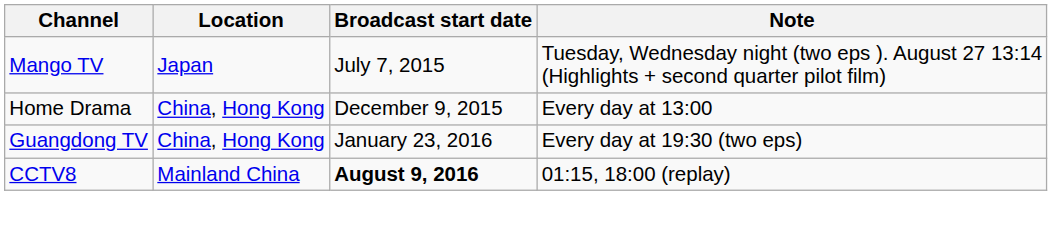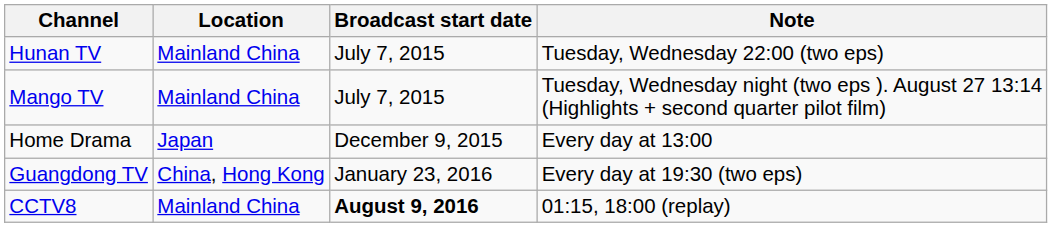 <table class=wikitable>
 <tr>
 <th>Channel</th>
 <th>Location</th>
 <th>Broadcast start date</th>
 <th>Note</th>
 </tr>
 <tr>
+<td><a href='#'>Hunan TV</a></td>
+<td><a href='#'>Mainland China</a></td>
+<td>July 7, 2015</td>
+<td>Tuesday, Wednesday 22:00 (two eps)</td>
+</tr>
+<tr>
 <td><a href='#'>Mango TV</a></td>
-<td><a href='#'>Japan</a></td>
+<td><a href='#'>Mainland China</a></td>
 <td>July 7, 2015</td>
 <td>Tuesday, Wednesday night (two eps ). August 27 13:14<br>(Highlights + second quarter pilot film)</td>
 </tr>
 <tr>
 <td>Home Drama</td>
-<td><a href='#'>China</a>, <a href='#'>Hong Kong</a></td>
+<td><a href='#'>Japan</a></td>
 <td>December 9, 2015</td>
 <td>Every day at 13:00</td>
 </tr>
 <tr>
 <td><a href='#'>Guangdong TV</a></td>
 <td><a href='#'>China</a>, <a href='#'>Hong Kong</a></td>
 <td>January 23, 2016</td>
 <td>Every day at 19:30 (two eps)</td>
 </tr>
 <tr>
 <td><a href='#'>CCTV8</a></td>
 <td><a href='#'>Mainland China</a></td>
 <td><strong>August 9, 2016</strong></td>
 <td>01:15, 18:00 (replay)</td>
 </tr>
 </table>
